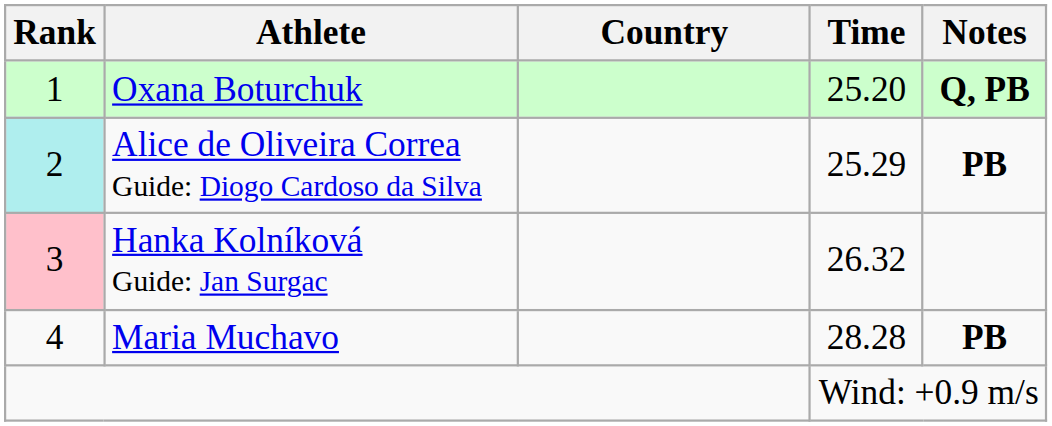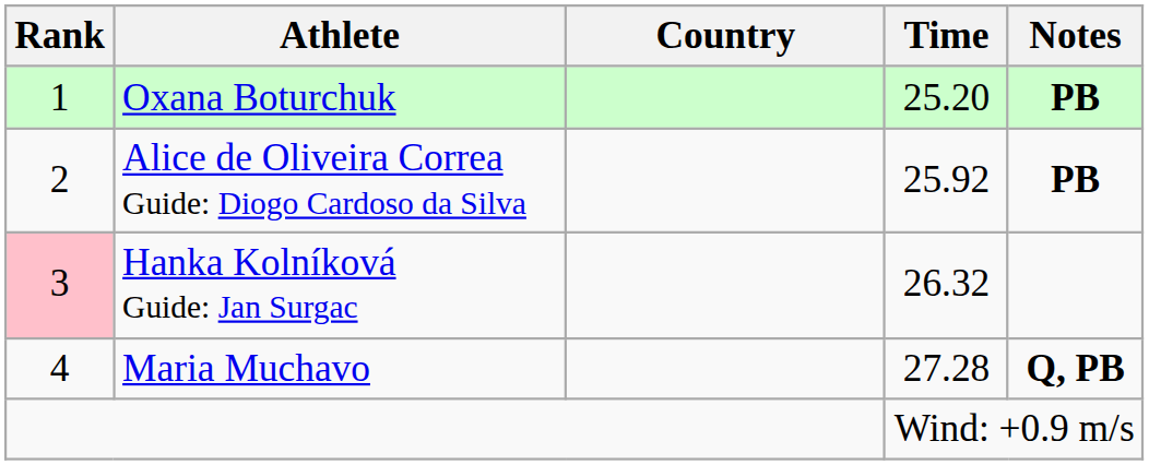 <table class="wikitable sortable" style="text-align:center">
 <tr>
 <th>Rank</th>
 <th style="width:180px">Athlete</th>
 <th style="width:125px">Country</th>
 <th>Time</th>
 <th>Notes</th>
 </tr>
 <tr style="background:#cfc;">
 <td>1</td>
 <td style="text-align:left;"><a href='#'>Oxana Boturchuk</a></td>
 <td style="text-align:left;"></td>
 <td>25.20</td>
-<td><strong>Q, PB</strong></td>
+<td><strong>PB</strong></td>
 </tr>
 <tr>
-<td style="background: paleturquoise;">2</td>
+<td>2</td>
 <td style="text-align:left;"><a href='#'>Alice de Oliveira Correa</a><br><small>Guide: <a href='#'>Diogo Cardoso da Silva</a></small></td>
 <td style="text-align:left;"></td>
-<td>25.29</td>
+<td>25.92</td>
 <td><strong>PB</strong></td>
 </tr>
 <tr>
 <td style="background: pink;">3</td>
 <td style="text-align:left;"><a href='#'>Hanka Kolníková</a><br><small>Guide: <a href='#'>Jan Surgac</a></small></td>
 <td style="text-align:left;"></td>
 <td>26.32</td>
 <td></td>
 </tr>
 <tr>
 <td>4</td>
 <td style="text-align:left;"><a href='#'>Maria Muchavo</a></td>
 <td style="text-align:left;"></td>
-<td>28.28</td>
-<td><strong>PB</strong></td>
+<td>27.28</td>
+<td><strong>Q, PB</strong></td>
 </tr>
 <tr class="sortbottom">
 <td colspan="3"></td>
 <td colspan="2">Wind: +0.9 m/s</td>
 </tr>
 </table>
